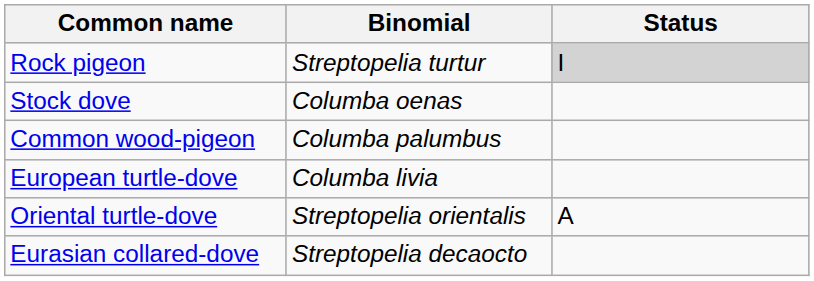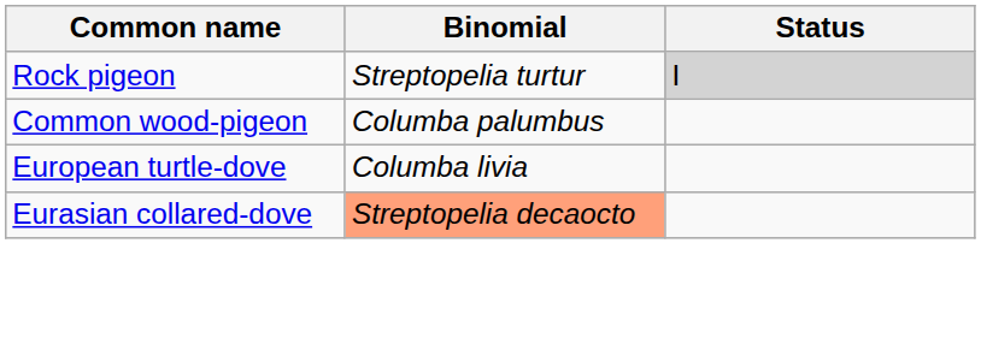 <table width=60% class="wikitable">
 <tr>
 <th width=35%>Common name</th>
 <th width=33%>Binomial</th>
 <th width=32%>Status</th>
 </tr>
 <tr>
 <td><a href='#'>Rock pigeon</a></td>
 <td><em>Streptopelia turtur</em></td>
 <td style="background: lightgrey;">I</td>
 </tr>
 <tr>
-<td><a href='#'>Stock dove</a></td>
-<td><em>Columba oenas</em></td>
-<td></td>
-</tr>
-<tr>
 <td><a href='#'>Common wood-pigeon</a></td>
 <td><em>Columba palumbus</em></td>
 <td></td>
 </tr>
 <tr>
 <td><a href='#'>European turtle-dove</a></td>
 <td><em>Columba livia</em></td>
 <td></td>
 </tr>
 <tr>
-<td><a href='#'>Oriental turtle-dove</a></td>
-<td><em>Streptopelia orientalis</em></td>
-<td>A</td>
-</tr>
-<tr>
 <td><a href='#'>Eurasian collared-dove</a></td>
-<td><em>Streptopelia decaocto</em></td>
+<td style="background: lightsalmon;"><em>Streptopelia decaocto</em></td>
 <td></td>
 </tr>
 </table>
